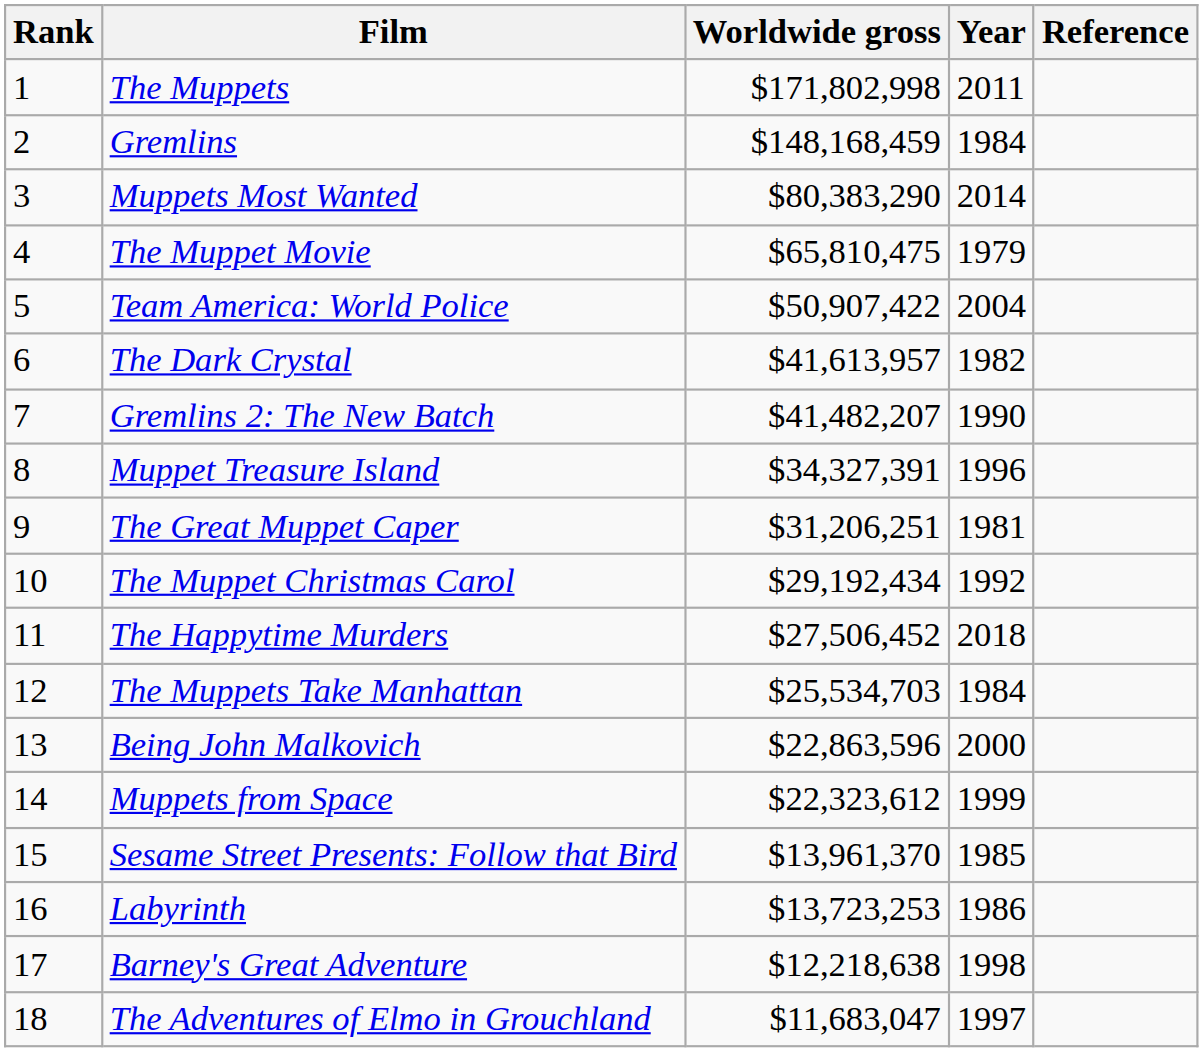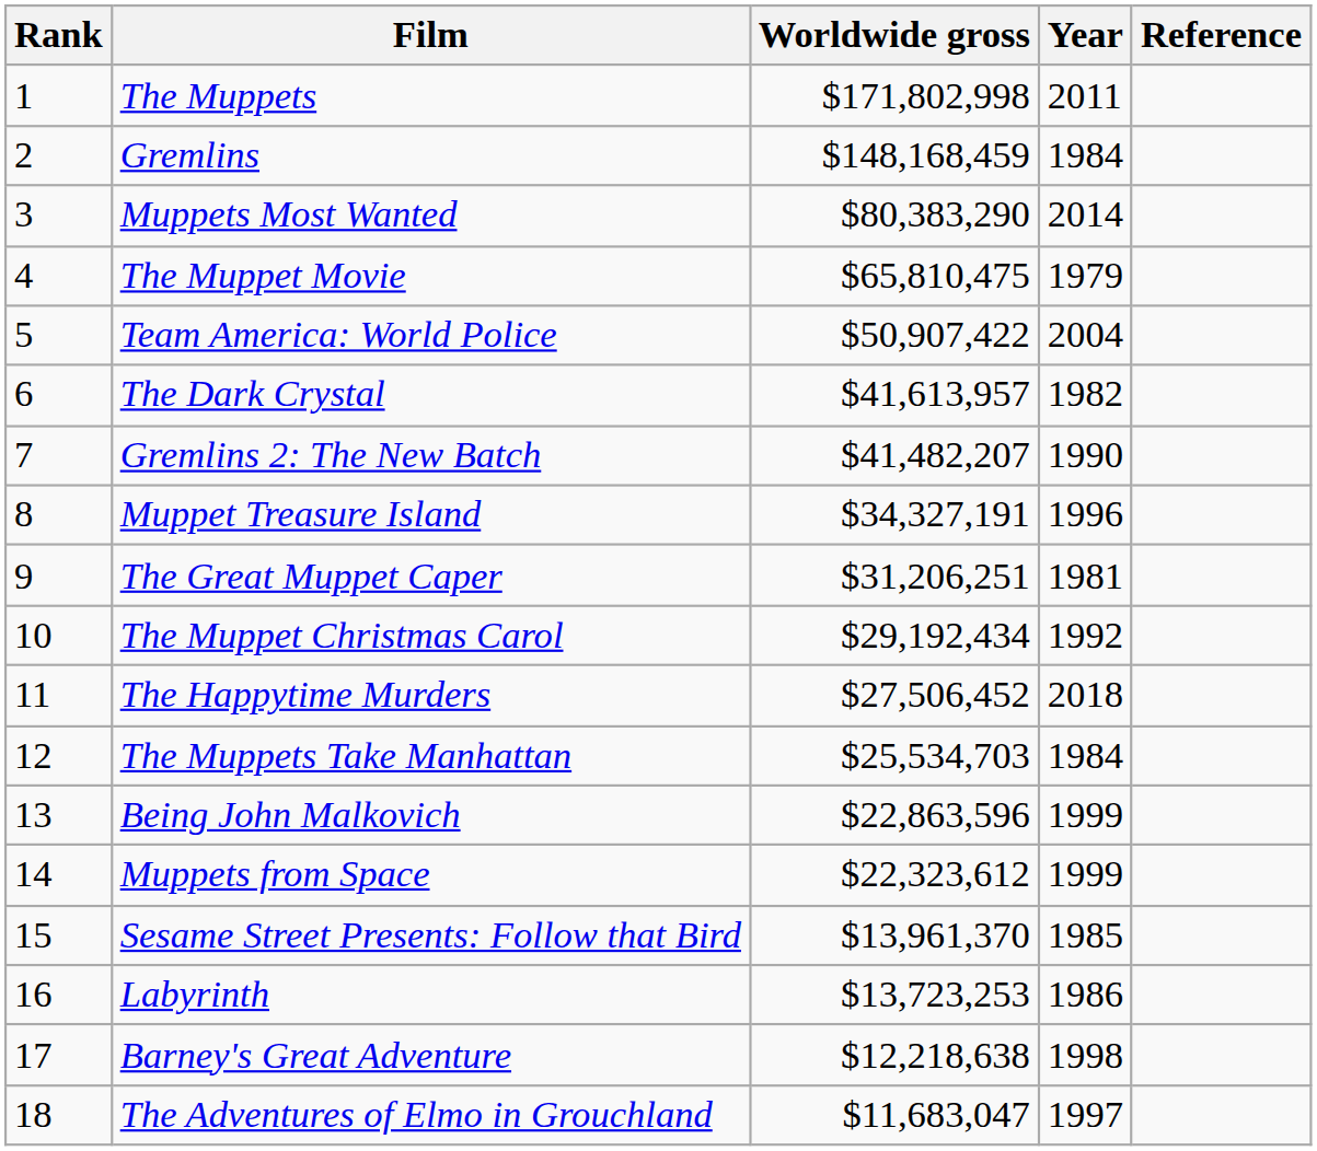 <table class="wikitable sortable">
 <tr>
 <th>Rank</th>
 <th>Film</th>
 <th>Worldwide gross</th>
 <th>Year</th>
 <th>Reference </th>
 </tr>
 <tr>
 <td>1</td>
 <td><em><a href='#'>The Muppets</a></em></td>
 <td style="text-align:right;">$171,802,998</td>
 <td>2011</td>
 <td></td>
 </tr>
 <tr>
 <td>2</td>
 <td><em><a href='#'>Gremlins</a></em></td>
 <td style="text-align:right;">$148,168,459</td>
 <td>1984</td>
 <td></td>
 </tr>
 <tr>
 <td>3</td>
 <td><em><a href='#'>Muppets Most Wanted</a></em></td>
 <td style="text-align:right;">$80,383,290</td>
 <td>2014</td>
 <td></td>
 </tr>
 <tr>
 <td>4</td>
 <td><em><a href='#'>The Muppet Movie</a></em></td>
 <td style="text-align:right;">$65,810,475</td>
 <td>1979</td>
 <td></td>
 </tr>
 <tr>
 <td>5</td>
 <td><em><a href='#'>Team America: World Police</a></em></td>
 <td style="text-align:right;">$50,907,422</td>
 <td>2004</td>
 <td></td>
 </tr>
 <tr>
 <td>6</td>
 <td><em><a href='#'>The Dark Crystal</a></em></td>
 <td style="text-align:right;">$41,613,957</td>
 <td>1982</td>
 <td></td>
 </tr>
 <tr>
 <td>7</td>
 <td><em><a href='#'>Gremlins 2: The New Batch</a></em></td>
 <td style="text-align:right;">$41,482,207</td>
 <td>1990</td>
 <td></td>
 </tr>
 <tr>
 <td>8</td>
 <td><em><a href='#'>Muppet Treasure Island</a></em></td>
-<td style="text-align:right;">$34,327,391</td>
+<td style="text-align:right;">$34,327,191</td>
 <td>1996</td>
 <td></td>
 </tr>
 <tr>
 <td>9</td>
 <td><em><a href='#'>The Great Muppet Caper</a></em></td>
 <td style="text-align:right;">$31,206,251</td>
 <td>1981</td>
 <td></td>
 </tr>
 <tr>
 <td>10</td>
 <td><em><a href='#'>The Muppet Christmas Carol</a></em></td>
 <td style="text-align:right;">$29,192,434</td>
 <td>1992</td>
 <td></td>
 </tr>
 <tr>
 <td>11</td>
 <td><em><a href='#'>The Happytime Murders</a></em></td>
 <td style="text-align:right;">$27,506,452</td>
 <td>2018</td>
 <td></td>
 </tr>
 <tr>
 <td>12</td>
 <td><em><a href='#'>The Muppets Take Manhattan</a></em></td>
 <td style="text-align:right;">$25,534,703</td>
 <td>1984</td>
 <td></td>
 </tr>
 <tr>
 <td>13</td>
 <td><em><a href='#'>Being John Malkovich</a></em></td>
 <td style="text-align:right;">$22,863,596</td>
-<td>2000</td>
+<td>1999</td>
 <td></td>
 </tr>
 <tr>
 <td>14</td>
 <td><em><a href='#'>Muppets from Space</a></em></td>
 <td style="text-align:right;">$22,323,612</td>
 <td>1999</td>
 <td></td>
 </tr>
 <tr>
 <td>15</td>
 <td><em><a href='#'>Sesame Street Presents: Follow that Bird</a></em></td>
 <td style="text-align:right;">$13,961,370</td>
 <td>1985</td>
 <td></td>
 </tr>
 <tr>
 <td>16</td>
 <td><em><a href='#'>Labyrinth</a></em></td>
 <td style="text-align:right;">$13,723,253</td>
 <td>1986</td>
 <td></td>
 </tr>
 <tr>
 <td>17</td>
 <td><em><a href='#'>Barney's Great Adventure</a></em></td>
 <td style="text-align:right;">$12,218,638</td>
 <td>1998</td>
 <td></td>
 </tr>
 <tr>
 <td>18</td>
 <td><em><a href='#'>The Adventures of Elmo in Grouchland</a></em></td>
 <td style="text-align:right;">$11,683,047</td>
 <td>1997</td>
 <td></td>
 </tr>
 </table>
